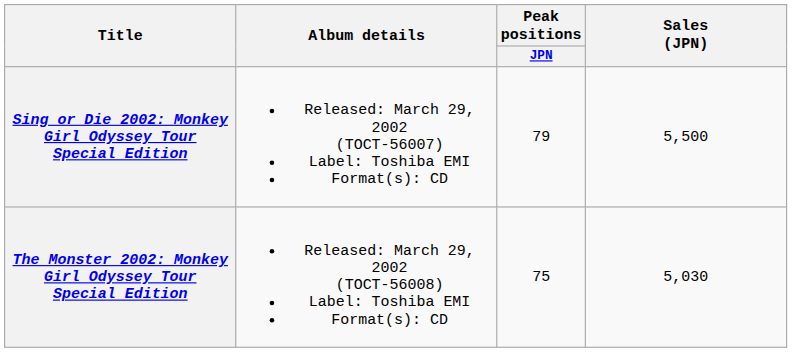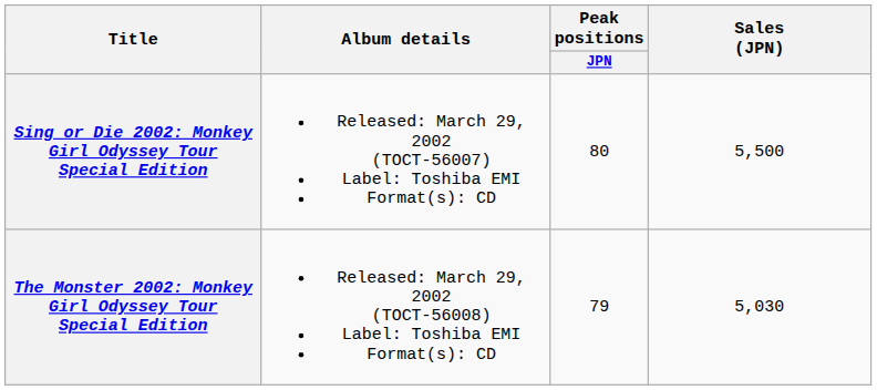 <table class="wikitable plainrowheaders" style="text-align:center;" border="1">
 <tr>
 <th scope="col" rowspan="2" style="width:15em;">Title</th>
 <th scope="col" rowspan="2" style="width:17em;">Album details</th>
 <th colspan="1">Peak positions</th>
 <th scope="col" rowspan="2" style="width:13em;">Sales<br>(JPN)<br></th>
 </tr>
 <tr>
 <th style="width:3em;font-size:85%"><a href='#'>JPN</a><br></th>
 </tr>
 <tr>
 <th scope="row"><em><a href='#'>Sing or Die 2002: Monkey Girl Odyssey Tour Special Edition</a></em></th>
 <td><br><ul><li>Released: March 29, 2002<br><span>(TOCT-56007)</span></li><li>Label: Toshiba EMI</li><li>Format(s): CD</li></ul></td>
-<td>79</td>
+<td>80</td>
 <td>5,500</td>
 </tr>
 <tr>
 <th scope="row"><em><a href='#'>The Monster 2002: Monkey Girl Odyssey Tour Special Edition</a></em></th>
 <td><br><ul><li>Released: March 29, 2002<br><span>(TOCT-56008)</span></li><li>Label: Toshiba EMI</li><li>Format(s): CD</li></ul></td>
-<td>75</td>
+<td>79</td>
 <td>5,030</td>
 </tr>
 </table>
